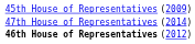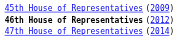 <table id=toc style="float:right">
 <tr>
 <td><a href='#'>45th House of Representatives</a></td>
 <td>(<a href='#'>2009</a>)</td>
 </tr>
 <tr>
+<td><strong>46th House of Representatives</strong></td>
+<td>(<a href='#'>2012</a>)</td>
+</tr>
+<tr>
 <td><a href='#'>47th House of Representatives</a></td>
 <td>(<a href='#'>2014</a>)</td>
 </tr>
-<tr>
-<td><strong>46th House of Representatives</strong></td>
-<td>(<a href='#'>2012</a>)</td>
-</tr>
 </table>
